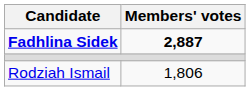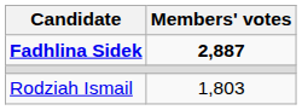 <table class="wikitable" style="text-align:center">
 <tr>
 <th>Candidate</th>
 <th>Members' votes</th>
 </tr>
 <tr>
 <td align=left><a href='#'><strong>Fadhlina Sidek</strong></a></td>
 <td><strong>2,887</strong></td>
 </tr>
 <tr>
 <td colspan="2" bgcolor="dcdcdc"></td>
 </tr>
 <tr>
 <td align=left><a href='#'>Rodziah Ismail</a></td>
-<td>1,806</td>
+<td>1,803</td>
 </tr>
 </table>
